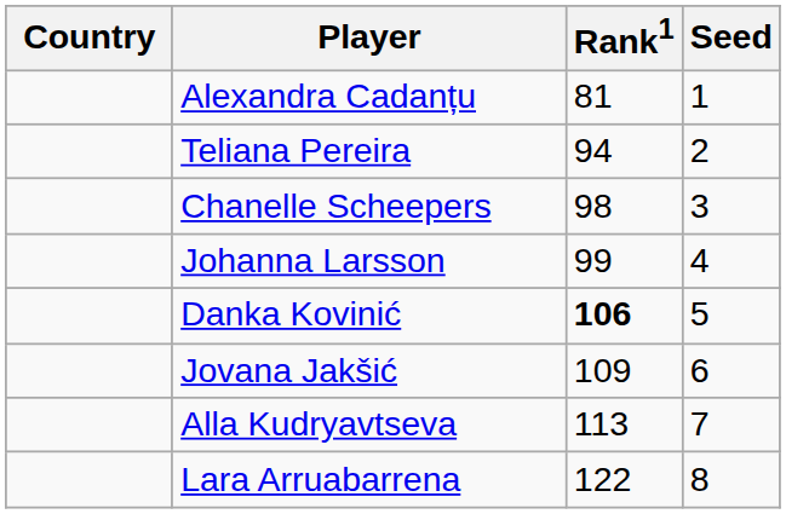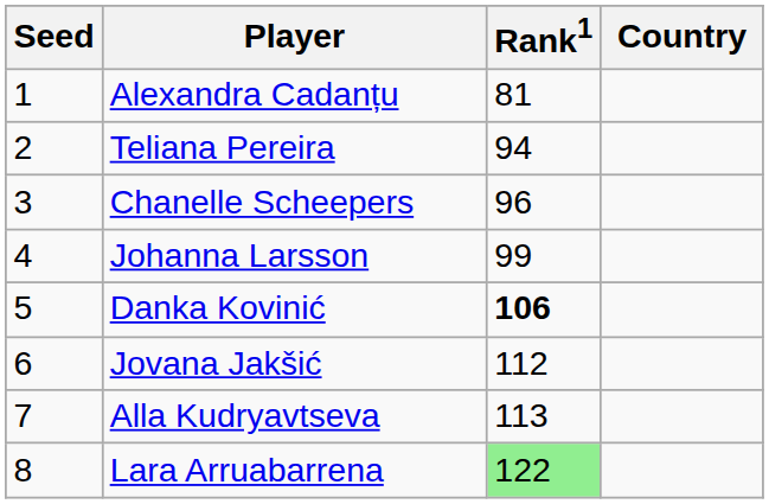 <table class="sortable wikitable">
 <tr>
-<th width="70">Country</th>
+<th>Seed</th>
 <th width="175">Player</th>
 <th>Rank<sup>1</sup></th>
-<th>Seed</th>
+<th width="70">Country</th>
 </tr>
 <tr>
-<td></td>
+<td>1</td>
 <td><a href='#'>Alexandra Cadanțu</a></td>
 <td>81</td>
-<td>1</td>
+<td></td>
 </tr>
 <tr>
-<td></td>
+<td>2</td>
 <td><a href='#'>Teliana Pereira</a></td>
 <td>94</td>
-<td>2</td>
+<td></td>
 </tr>
 <tr>
+<td>3</td>
+<td><a href='#'>Chanelle Scheepers</a></td>
+<td>96</td>
 <td></td>
-<td><a href='#'>Chanelle Scheepers</a></td>
-<td>98</td>
-<td>3</td>
 </tr>
 <tr>
-<td></td>
+<td>4</td>
 <td><a href='#'>Johanna Larsson</a></td>
 <td>99</td>
-<td>4</td>
+<td></td>
 </tr>
 <tr>
-<td></td>
+<td>5</td>
 <td><a href='#'>Danka Kovinić</a></td>
 <td><strong>106</strong></td>
-<td>5</td>
+<td></td>
 </tr>
 <tr>
+<td>6</td>
+<td><a href='#'>Jovana Jakšić</a></td>
+<td>112</td>
 <td></td>
-<td><a href='#'>Jovana Jakšić</a></td>
-<td>109</td>
-<td>6</td>
 </tr>
 <tr>
-<td></td>
+<td>7</td>
 <td><a href='#'>Alla Kudryavtseva</a></td>
 <td>113</td>
-<td>7</td>
+<td></td>
 </tr>
 <tr>
+<td>8</td>
+<td><a href='#'>Lara Arruabarrena</a></td>
+<td style="background: lightgreen;">122</td>
 <td></td>
-<td><a href='#'>Lara Arruabarrena</a></td>
-<td>122</td>
-<td>8</td>
 </tr>
 </table>
